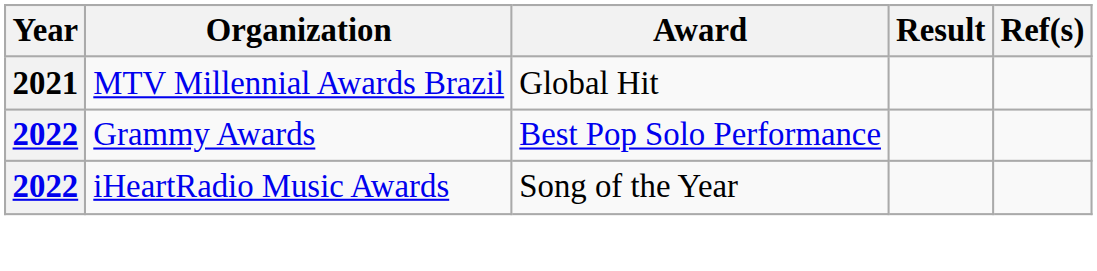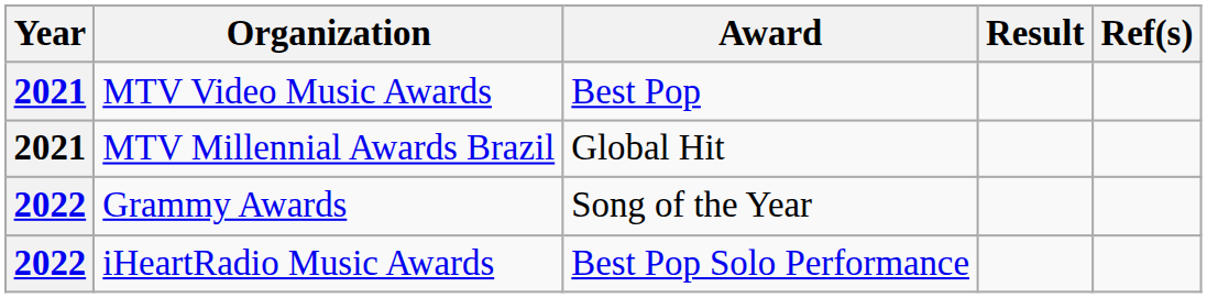 <table class="wikitable plainrowheaders">
 <tr align=center>
 <th scope="col">Year</th>
 <th scope="col">Organization</th>
 <th scope="col">Award</th>
 <th scope="col">Result</th>
 <th scope="col">Ref(s)</th>
+</tr>
+<tr>
+<th scope="row"><a href='#'>2021</a></th>
+<td><a href='#'>MTV Video Music Awards</a></td>
+<td><a href='#'>Best Pop</a></td>
+<td></td>
+<td style="text-align:center;"></td>
 </tr>
 <tr>
 <th scope="row">2021</th>
 <td><a href='#'>MTV Millennial Awards Brazil</a></td>
 <td>Global Hit</td>
 <td></td>
 <td style="text-align:center;"></td>
 </tr>
 <tr>
 <th scope="row"><a href='#'>2022</a></th>
 <td><a href='#'>Grammy Awards</a></td>
-<td><a href='#'>Best Pop Solo Performance</a></td>
+<td>Song of the Year</td>
 <td></td>
 <td style="text-align:center;"></td>
 </tr>
 <tr>
 <th scope="row"><a href='#'>2022</a></th>
 <td><a href='#'>iHeartRadio Music Awards</a></td>
-<td>Song of the Year</td>
+<td><a href='#'>Best Pop Solo Performance</a></td>
 <td></td>
 <td style="text-align:center;"></td>
 </tr>
 </table>
